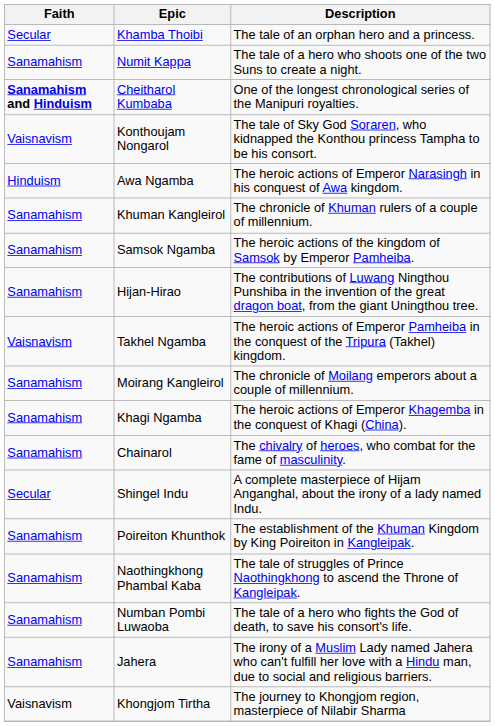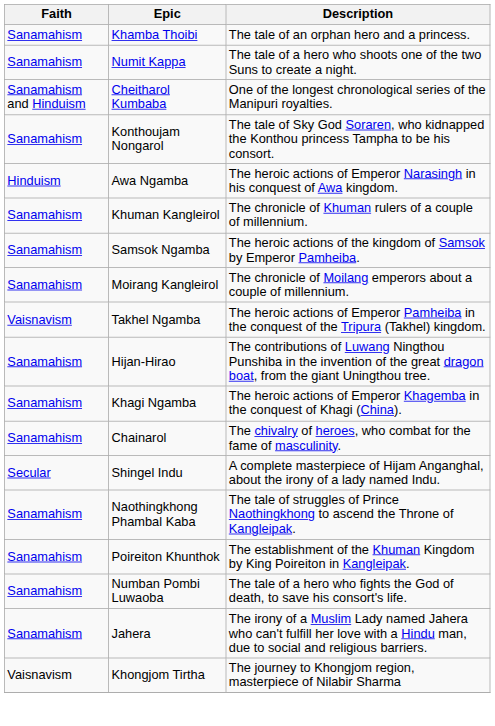 <table class="wikitable sortable">
 <tr>
 <th>Faith</th>
 <th>Epic</th>
 <th>Description</th>
 </tr>
 <tr>
-<td><a href='#'>Secular</a></td>
+<td><a href='#'>Sanamahism</a></td>
 <td><a href='#'>Khamba Thoibi</a></td>
 <td>The tale of an orphan hero and a princess.</td>
 </tr>
 <tr>
 <td><a href='#'>Sanamahism</a></td>
 <td><a href='#'>Numit Kappa</a></td>
 <td>The tale of a hero who shoots one of the two Suns to create a night.</td>
 </tr>
 <tr>
-<td><strong><a href='#'>Sanamahism</a> and <a href='#'>Hinduism</a></strong></td>
+<td><a href='#'>Sanamahism</a> and <a href='#'>Hinduism</a></td>
 <td><a href='#'>Cheitharol Kumbaba</a></td>
 <td>One of the longest chronological series of the Manipuri royalties.</td>
 </tr>
 <tr>
-<td><a href='#'>Vaisnavism</a></td>
+<td><a href='#'>Sanamahism</a></td>
 <td>Konthoujam Nongarol</td>
 <td>The tale of Sky God <a href='#'>Soraren</a>, who kidnapped the Konthou princess Tampha to be his consort.</td>
 </tr>
 <tr>
 <td><a href='#'>Hinduism</a></td>
 <td>Awa Ngamba</td>
 <td>The heroic actions of Emperor <a href='#'>Narasingh</a> in his conquest of <a href='#'>Awa</a> kingdom.</td>
 </tr>
 <tr>
 <td><a href='#'>Sanamahism</a></td>
 <td>Khuman Kangleirol</td>
 <td>The chronicle of <a href='#'>Khuman</a> rulers of a couple of millennium.</td>
 </tr>
 <tr>
 <td><a href='#'>Sanamahism</a></td>
 <td>Samsok Ngamba</td>
 <td>The heroic actions of the kingdom of <a href='#'>Samsok</a> by Emperor <a href='#'>Pamheiba</a>.</td>
 </tr>
 <tr>
 <td><a href='#'>Sanamahism</a></td>
-<td>Hijan-Hirao</td>
-<td>The contributions of <a href='#'>Luwang</a> Ningthou Punshiba in the invention of the great <a href='#'>dragon boat</a>, from the giant Uningthou tree.</td>
+<td>Moirang Kangleirol</td>
+<td>The chronicle of <a href='#'>Moilang</a> emperors about a couple of millennium.</td>
 </tr>
 <tr>
 <td><a href='#'>Vaisnavism</a></td>
 <td>Takhel Ngamba</td>
 <td>The heroic actions of Emperor <a href='#'>Pamheiba</a> in the conquest of the <a href='#'>Tripura</a> (Takhel) kingdom.</td>
 </tr>
 <tr>
 <td><a href='#'>Sanamahism</a></td>
-<td>Moirang Kangleirol</td>
-<td>The chronicle of <a href='#'>Moilang</a> emperors about a couple of millennium.</td>
+<td>Hijan-Hirao</td>
+<td>The contributions of <a href='#'>Luwang</a> Ningthou Punshiba in the invention of the great <a href='#'>dragon boat</a>, from the giant Uningthou tree.</td>
 </tr>
 <tr>
 <td><a href='#'>Sanamahism</a></td>
 <td>Khagi Ngamba</td>
 <td>The heroic actions of Emperor <a href='#'>Khagemba</a> in the conquest of Khagi (<a href='#'>China</a>).</td>
 </tr>
 <tr>
 <td><a href='#'>Sanamahism</a></td>
 <td>Chainarol</td>
 <td>The <a href='#'>chivalry</a> of <a href='#'>heroes</a>, who combat for the fame of <a href='#'>masculinity</a>.</td>
 </tr>
 <tr>
 <td><a href='#'>Secular</a></td>
 <td>Shingel Indu</td>
 <td>A complete masterpiece of Hijam Anganghal, about the irony of a lady named Indu.</td>
 </tr>
 <tr>
 <td><a href='#'>Sanamahism</a></td>
-<td>Poireiton Khunthok</td>
-<td>The establishment of the <a href='#'>Khuman</a> Kingdom by King Poireiton in <a href='#'>Kangleipak</a>.</td>
+<td>Naothingkhong Phambal Kaba</td>
+<td>The tale of struggles of Prince <a href='#'>Naothingkhong</a> to ascend the Throne of <a href='#'>Kangleipak</a>.</td>
 </tr>
 <tr>
 <td><a href='#'>Sanamahism</a></td>
-<td>Naothingkhong Phambal Kaba</td>
-<td>The tale of struggles of Prince <a href='#'>Naothingkhong</a> to ascend the Throne of <a href='#'>Kangleipak</a>.</td>
+<td>Poireiton Khunthok</td>
+<td>The establishment of the <a href='#'>Khuman</a> Kingdom by King Poireiton in <a href='#'>Kangleipak</a>.</td>
 </tr>
 <tr>
 <td><a href='#'>Sanamahism</a></td>
 <td>Numban Pombi Luwaoba</td>
 <td>The tale of a hero who fights the God of death, to save his consort's life.</td>
 </tr>
 <tr>
 <td><a href='#'>Sanamahism</a></td>
 <td>Jahera</td>
 <td>The irony of a <a href='#'>Muslim</a> Lady named Jahera who can't fulfill her love with a <a href='#'>Hindu</a> man, due to social and religious barriers.</td>
 </tr>
 <tr>
 <td>Vaisnavism</td>
 <td>Khongjom Tirtha</td>
 <td>The journey to Khongjom region, masterpiece of Nilabir Sharma</td>
 </tr>
 <tr>
 </tr>
 </table>
